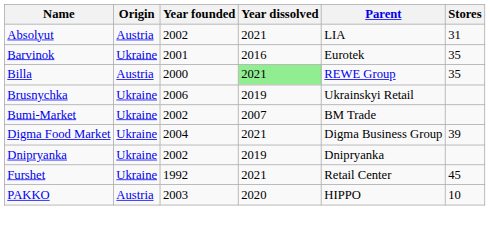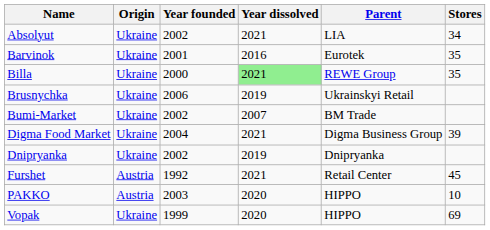 <table class="wikitable sortable">
 <tr>
 <th>Name</th>
 <th>Origin</th>
 <th>Year founded</th>
 <th>Year dissolved</th>
 <th><a href='#'>Parent</a></th>
 <th>Stores</th>
 </tr>
 <tr>
 <td><a href='#'>Absolyut</a></td>
-<td> <a href='#'>Austria</a></td>
+<td> <a href='#'>Ukraine</a></td>
 <td>2002</td>
 <td>2021</td>
 <td>LIA</td>
-<td>31</td>
+<td>34</td>
 </tr>
 <tr>
 <td><a href='#'>Barvinok</a></td>
 <td> <a href='#'>Ukraine</a></td>
 <td>2001</td>
 <td>2016</td>
 <td>Eurotek</td>
 <td>35</td>
 </tr>
 <tr>
 <td><a href='#'>Billa</a></td>
-<td> <a href='#'>Austria</a></td>
+<td> <a href='#'>Ukraine</a></td>
 <td>2000</td>
 <td style="background: lightgreen;">2021</td>
 <td><a href='#'>REWE Group</a></td>
 <td>35</td>
 </tr>
 <tr>
 <td><a href='#'>Brusnychka</a></td>
 <td> <a href='#'>Ukraine</a></td>
 <td>2006</td>
 <td>2019</td>
 <td>Ukrainskyi Retail</td>
 <td></td>
 </tr>
 <tr>
 <td><a href='#'>Bumi-Market</a></td>
 <td> <a href='#'>Ukraine</a></td>
 <td>2002</td>
 <td>2007</td>
 <td>BM Trade</td>
 <td></td>
 </tr>
 <tr>
 <td><a href='#'>Digma Food Market</a></td>
 <td> <a href='#'>Ukraine</a></td>
 <td>2004</td>
 <td>2021</td>
 <td>Digma Business Group</td>
 <td>39</td>
 </tr>
 <tr>
 <td><a href='#'>Dnipryanka</a></td>
 <td> <a href='#'>Ukraine</a></td>
 <td>2002</td>
 <td>2019</td>
 <td>Dnipryanka</td>
 <td></td>
 </tr>
 <tr>
 <td><a href='#'>Furshet</a></td>
-<td> <a href='#'>Ukraine</a></td>
+<td> <a href='#'>Austria</a></td>
 <td>1992</td>
 <td>2021</td>
 <td>Retail Center</td>
 <td>45</td>
 </tr>
 <tr>
 <td><a href='#'>PAKKO</a></td>
 <td> <a href='#'>Austria</a></td>
 <td>2003</td>
 <td>2020</td>
 <td>HIPPO</td>
 <td>10</td>
 </tr>
+<tr>
+<td><a href='#'>Vopak</a></td>
+<td> <a href='#'>Ukraine</a></td>
+<td>1999</td>
+<td>2020</td>
+<td>HIPPO</td>
+<td>69</td>
+</tr>
 </table>
